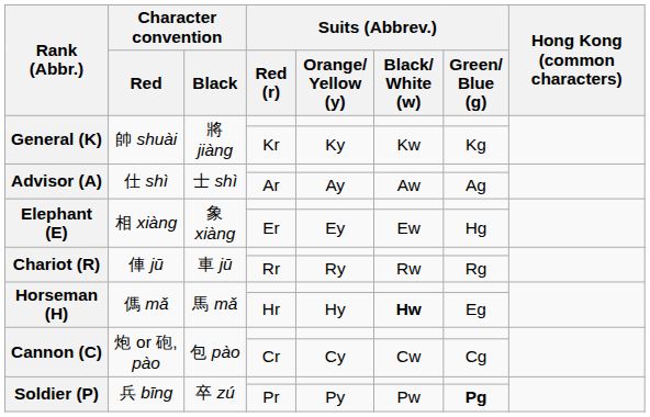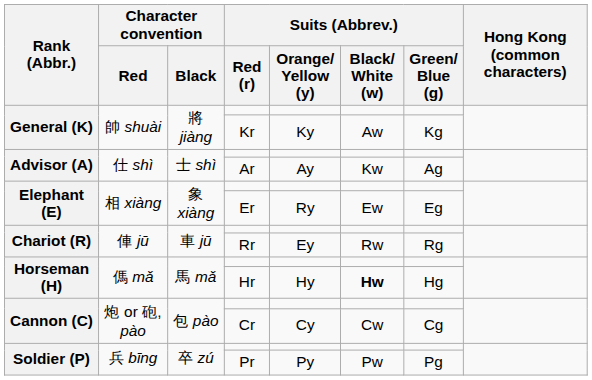 <table class="wikitable" style="font-size:100%;text-align:center;">
 <tr>
 <th rowspan=2>Rank (Abbr.)</th>
 <th colspan=2>Character convention</th>
 <th colspan=4>Suits (Abbrev.)</th>
 <th rowspan=2>Hong Kong<br>(common characters)</th>
 </tr>
 <tr>
 <th>Red</th>
 <th>Black</th>
 <th>Red (r)</th>
 <th>Orange/<br>Yellow (y)</th>
 <th>Black/<br>White (w)</th>
 <th>Green/<br>Blue (g)</th>
 </tr>
 <tr>
 <th rowspan=2>General (K)</th>
 <td rowspan=2>帥 <em>shuài</em></td>
 <td rowspan=2>將 <em>jiàng</em></td>
 <td> </td>
 <td> </td>
 <td> </td>
 <td> </td>
 <td rowspan=2>    </td>
 </tr>
 <tr>
 <td>Kr</td>
 <td>Ky</td>
-<td>Kw</td>
+<td>Aw</td>
 <td>Kg</td>
 </tr>
 <tr>
 <th rowspan=2>Advisor (A)</th>
 <td rowspan=2>仕 <em>shì</em></td>
 <td rowspan=2>士 <em>shì</em></td>
 <td> </td>
 <td> </td>
 <td> </td>
 <td> </td>
 <td rowspan=2>    </td>
 </tr>
 <tr>
 <td>Ar</td>
 <td>Ay</td>
-<td>Aw</td>
+<td>Kw</td>
 <td>Ag</td>
 </tr>
 <tr>
 <th rowspan=2>Elephant (E)</th>
 <td rowspan=2>相 <em>xiàng</em></td>
 <td rowspan=2>象 <em>xiàng</em></td>
 <td> </td>
 <td> </td>
 <td> </td>
 <td> </td>
 <td rowspan=2>    </td>
 </tr>
 <tr>
 <td>Er</td>
-<td>Ey</td>
+<td>Ry</td>
 <td>Ew</td>
-<td>Hg</td>
+<td>Eg</td>
 </tr>
 <tr>
 <th rowspan=2>Chariot (R)</th>
 <td rowspan=2>俥 <em>jū</em></td>
 <td rowspan=2>車 <em>jū</em></td>
 <td> </td>
 <td> </td>
 <td> </td>
 <td> </td>
 <td rowspan=2>    </td>
 </tr>
 <tr>
 <td>Rr</td>
-<td>Ry</td>
+<td>Ey</td>
 <td>Rw</td>
 <td>Rg</td>
 </tr>
 <tr>
 <th rowspan=2>Horseman (H)</th>
 <td rowspan=2>傌 <em>mǎ</em></td>
 <td rowspan=2>馬 <em>mǎ</em></td>
 <td> </td>
 <td> </td>
 <td> </td>
 <td> </td>
 <td rowspan=2>    </td>
 </tr>
 <tr>
 <td>Hr</td>
 <td>Hy</td>
 <td><strong>Hw</strong></td>
-<td>Eg</td>
+<td>Hg</td>
 </tr>
 <tr>
 <th rowspan=2>Cannon (C)</th>
 <td rowspan=2>炮 or 砲, <em>pào</em></td>
 <td rowspan=2>包 <em>pào</em></td>
 <td> </td>
 <td> </td>
 <td> </td>
 <td> </td>
 <td rowspan=2>    </td>
 </tr>
 <tr>
 <td>Cr</td>
 <td>Cy</td>
 <td>Cw</td>
 <td>Cg</td>
 </tr>
 <tr>
 <th rowspan=2>Soldier (P)</th>
 <td rowspan=2>兵 <em>bīng</em></td>
 <td rowspan=2>卒 <em>zú</em></td>
 <td> </td>
 <td> </td>
 <td> </td>
 <td> </td>
 <td rowspan=2>    </td>
 </tr>
 <tr>
 <td>Pr</td>
 <td>Py</td>
 <td>Pw</td>
-<td><strong>Pg</strong></td>
+<td>Pg</td>
 </tr>
 </table>
